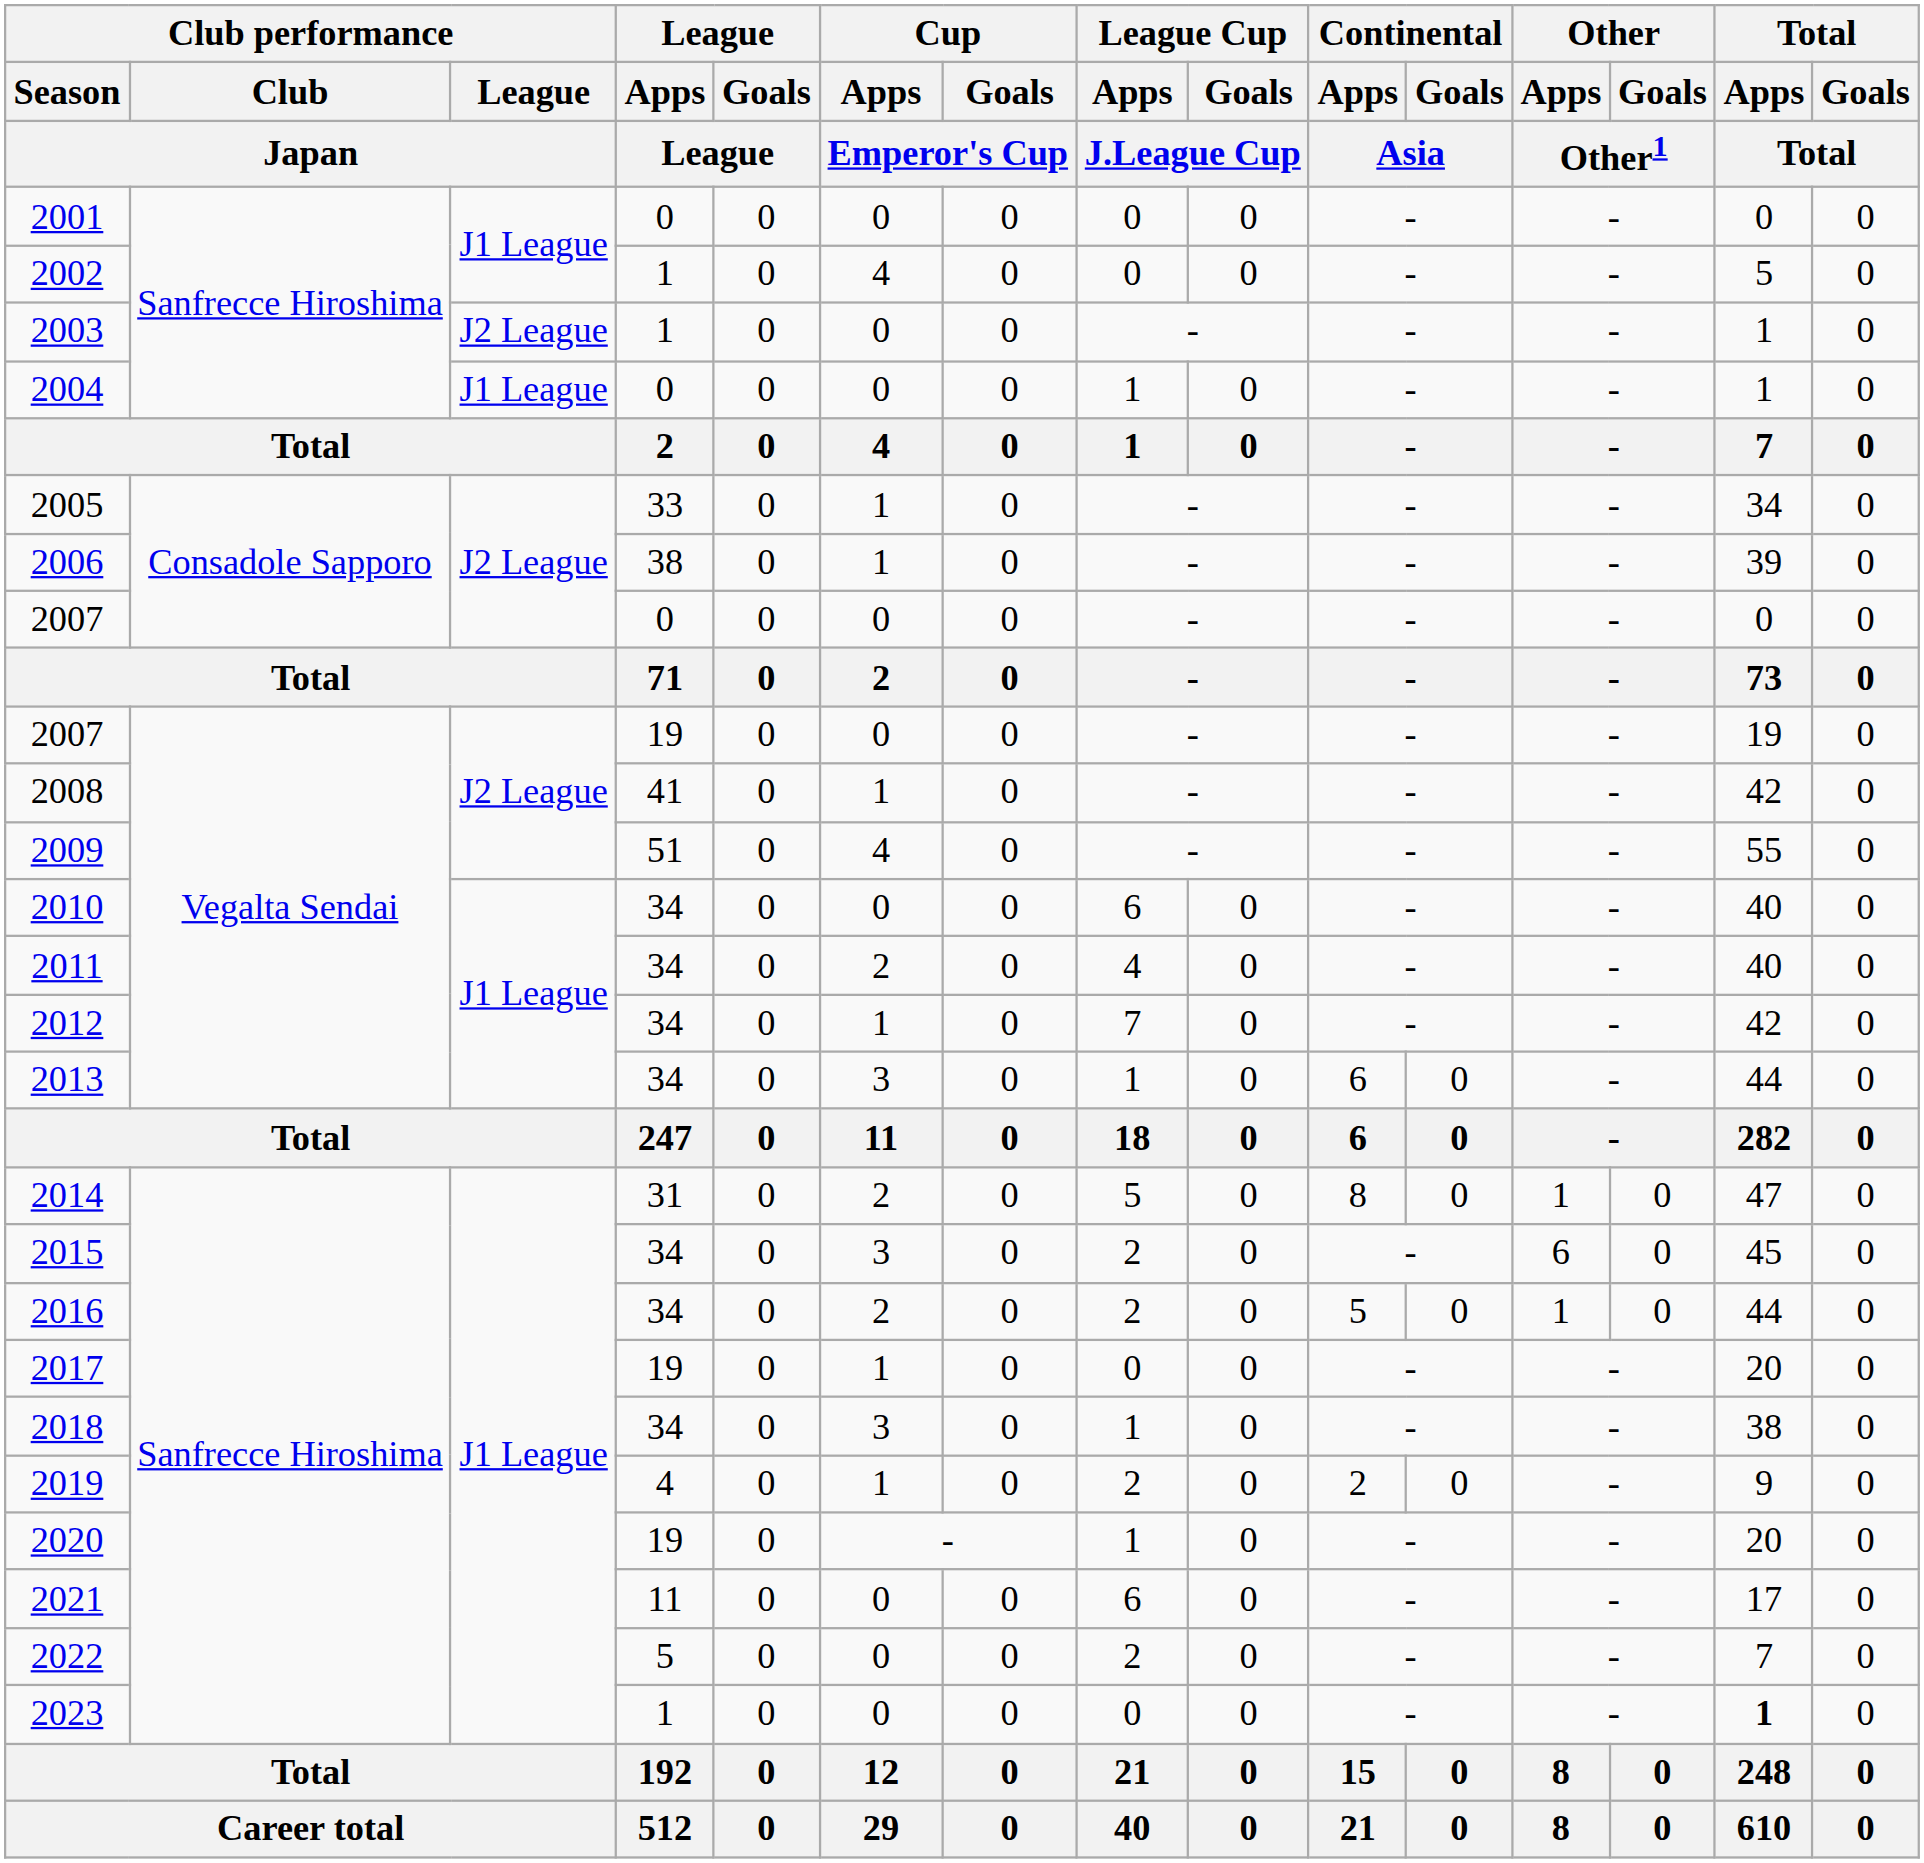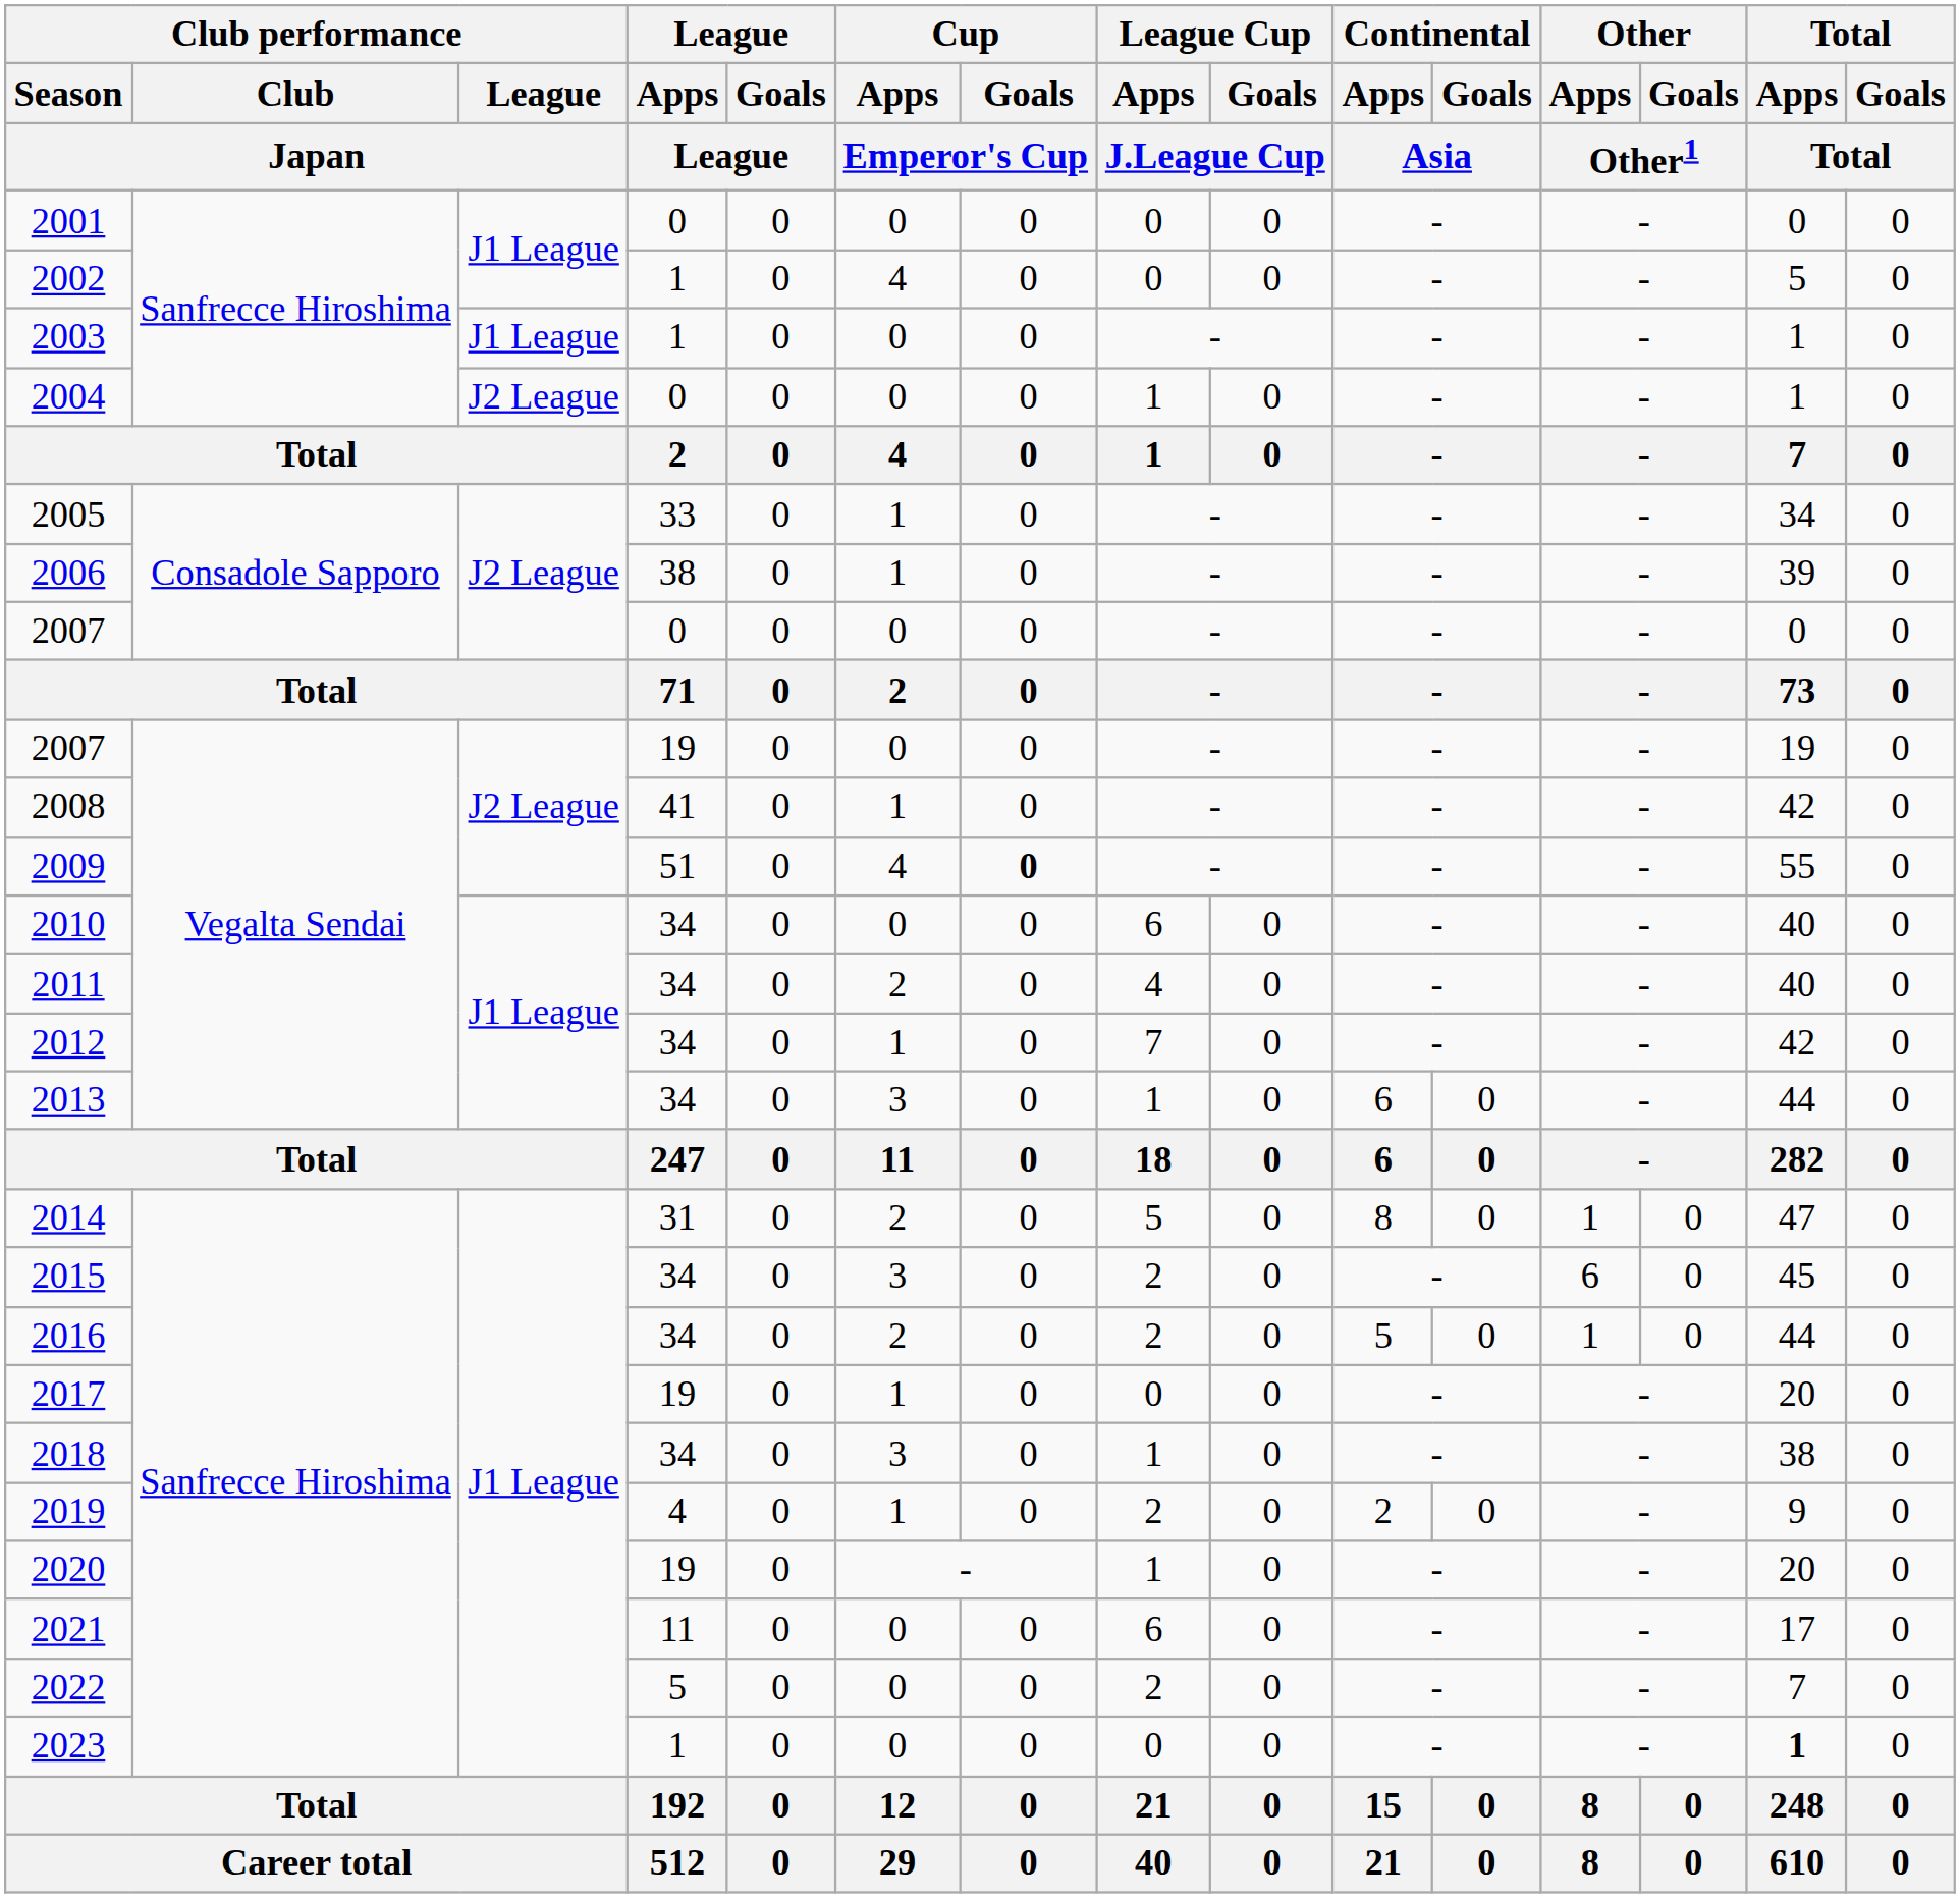 <table class="wikitable" style="text-align:center">
 <tr>
 <th colspan=3>Club performance</th>
 <th colspan=2>League</th>
 <th colspan=2>Cup</th>
 <th colspan=2>League Cup</th>
 <th colspan=2>Continental</th>
 <th colspan=2>Other</th>
 <th colspan=2>Total</th>
 </tr>
 <tr>
 <th>Season</th>
 <th>Club</th>
 <th>League</th>
 <th>Apps</th>
 <th>Goals</th>
 <th>Apps</th>
 <th>Goals</th>
 <th>Apps</th>
 <th>Goals</th>
 <th>Apps</th>
 <th>Goals</th>
 <th>Apps</th>
 <th>Goals</th>
 <th>Apps</th>
 <th>Goals</th>
 </tr>
 <tr>
 <th colspan=3>Japan</th>
 <th colspan=2>League</th>
 <th colspan=2><a href='#'>Emperor's Cup</a></th>
 <th colspan=2><a href='#'>J.League Cup</a></th>
 <th colspan=2><a href='#'>Asia</a></th>
 <th colspan=2>Other<sup><a href='#'>1</a></sup></th>
 <th colspan=2>Total</th>
 </tr>
 <tr>
 <td><a href='#'>2001</a></td>
 <td rowspan="4"><a href='#'>Sanfrecce Hiroshima</a></td>
 <td rowspan="2"><a href='#'>J1 League</a></td>
 <td>0</td>
 <td>0</td>
 <td>0</td>
 <td>0</td>
 <td>0</td>
 <td>0</td>
 <td colspan="2">-</td>
 <td colspan="2">-</td>
 <td>0</td>
 <td>0</td>
 </tr>
 <tr>
 <td><a href='#'>2002</a></td>
 <td>1</td>
 <td>0</td>
 <td>4</td>
 <td>0</td>
 <td>0</td>
 <td>0</td>
 <td colspan="2">-</td>
 <td colspan="2">-</td>
 <td>5</td>
 <td>0</td>
 </tr>
 <tr>
 <td><a href='#'>2003</a></td>
-<td><a href='#'>J2 League</a></td>
+<td><a href='#'>J1 League</a></td>
 <td>1</td>
 <td>0</td>
 <td>0</td>
 <td>0</td>
 <td colspan="2">-</td>
 <td colspan="2">-</td>
 <td colspan="2">-</td>
 <td>1</td>
 <td>0</td>
 </tr>
 <tr>
 <td><a href='#'>2004</a></td>
-<td><a href='#'>J1 League</a></td>
+<td><a href='#'>J2 League</a></td>
 <td>0</td>
 <td>0</td>
 <td>0</td>
 <td>0</td>
 <td>1</td>
 <td>0</td>
 <td colspan="2">-</td>
 <td colspan="2">-</td>
 <td>1</td>
 <td>0</td>
 </tr>
 <tr>
 <th colspan="3">Total</th>
 <th>2</th>
 <th>0</th>
 <th>4</th>
 <th>0</th>
 <th>1</th>
 <th>0</th>
 <th colspan="2">-</th>
 <th colspan="2">-</th>
 <th>7</th>
 <th>0</th>
 </tr>
 <tr>
 <td>2005</td>
 <td rowspan="3"><a href='#'>Consadole Sapporo</a></td>
 <td rowspan="3"><a href='#'>J2 League</a></td>
 <td>33</td>
 <td>0</td>
 <td>1</td>
 <td>0</td>
 <td colspan="2">-</td>
 <td colspan="2">-</td>
 <td colspan="2">-</td>
 <td>34</td>
 <td>0</td>
 </tr>
 <tr>
 <td><a href='#'>2006</a></td>
 <td>38</td>
 <td>0</td>
 <td>1</td>
 <td>0</td>
 <td colspan="2">-</td>
 <td colspan="2">-</td>
 <td colspan="2">-</td>
 <td>39</td>
 <td>0</td>
 </tr>
 <tr>
 <td>2007</td>
 <td>0</td>
 <td>0</td>
 <td>0</td>
 <td>0</td>
 <td colspan="2">-</td>
 <td colspan="2">-</td>
 <td colspan="2">-</td>
 <td>0</td>
 <td>0</td>
 </tr>
 <tr>
 <th colspan="3">Total</th>
 <th>71</th>
 <th>0</th>
 <th>2</th>
 <th>0</th>
 <th colspan="2">-</th>
 <th colspan="2">-</th>
 <th colspan="2">-</th>
 <th>73</th>
 <th>0</th>
 </tr>
 <tr>
 <td>2007</td>
 <td rowspan="7"><a href='#'>Vegalta Sendai</a></td>
 <td rowspan="3"><a href='#'>J2 League</a></td>
 <td>19</td>
 <td>0</td>
 <td>0</td>
 <td>0</td>
 <td colspan="2">-</td>
 <td colspan="2">-</td>
 <td colspan="2">-</td>
 <td>19</td>
 <td>0</td>
 </tr>
 <tr>
 <td>2008</td>
 <td>41</td>
 <td>0</td>
 <td>1</td>
 <td>0</td>
 <td colspan="2">-</td>
 <td colspan="2">-</td>
 <td colspan="2">-</td>
 <td>42</td>
 <td>0</td>
 </tr>
 <tr>
 <td><a href='#'>2009</a></td>
 <td>51</td>
 <td>0</td>
 <td>4</td>
-<td>0</td>
+<td><strong>0</strong></td>
 <td colspan="2">-</td>
 <td colspan="2">-</td>
 <td colspan="2">-</td>
 <td>55</td>
 <td>0</td>
 </tr>
 <tr>
 <td><a href='#'>2010</a></td>
 <td rowspan="4"><a href='#'>J1 League</a></td>
 <td>34</td>
 <td>0</td>
 <td>0</td>
 <td>0</td>
 <td>6</td>
 <td>0</td>
 <td colspan="2">-</td>
 <td colspan="2">-</td>
 <td>40</td>
 <td>0</td>
 </tr>
 <tr>
 <td><a href='#'>2011</a></td>
 <td>34</td>
 <td>0</td>
 <td>2</td>
 <td>0</td>
 <td>4</td>
 <td>0</td>
 <td colspan="2">-</td>
 <td colspan="2">-</td>
 <td>40</td>
 <td>0</td>
 </tr>
 <tr>
 <td><a href='#'>2012</a></td>
 <td>34</td>
 <td>0</td>
 <td>1</td>
 <td>0</td>
 <td>7</td>
 <td>0</td>
 <td colspan="2">-</td>
 <td colspan="2">-</td>
 <td>42</td>
 <td>0</td>
 </tr>
 <tr>
 <td><a href='#'>2013</a></td>
 <td>34</td>
 <td>0</td>
 <td>3</td>
 <td>0</td>
 <td>1</td>
 <td>0</td>
 <td>6</td>
 <td>0</td>
 <td colspan="2">-</td>
 <td>44</td>
 <td>0</td>
 </tr>
 <tr>
 <th colspan="3">Total</th>
 <th>247</th>
 <th>0</th>
 <th>11</th>
 <th>0</th>
 <th>18</th>
 <th>0</th>
 <th>6</th>
 <th>0</th>
 <th colspan="2">-</th>
 <th>282</th>
 <th>0</th>
 </tr>
 <tr>
 <td><a href='#'>2014</a></td>
 <td rowspan="10"><a href='#'>Sanfrecce Hiroshima</a></td>
 <td rowspan="10"><a href='#'>J1 League</a></td>
 <td>31</td>
 <td>0</td>
 <td>2</td>
 <td>0</td>
 <td>5</td>
 <td>0</td>
 <td>8</td>
 <td>0</td>
 <td>1</td>
 <td>0</td>
 <td>47</td>
 <td>0</td>
 </tr>
 <tr>
 <td><a href='#'>2015</a></td>
 <td>34</td>
 <td>0</td>
 <td>3</td>
 <td>0</td>
 <td>2</td>
 <td>0</td>
 <td colspan="2">-</td>
 <td>6</td>
 <td>0</td>
 <td>45</td>
 <td>0</td>
 </tr>
 <tr>
 <td><a href='#'>2016</a></td>
 <td>34</td>
 <td>0</td>
 <td>2</td>
 <td>0</td>
 <td>2</td>
 <td>0</td>
 <td>5</td>
 <td>0</td>
 <td>1</td>
 <td>0</td>
 <td>44</td>
 <td>0</td>
 </tr>
 <tr>
 <td><a href='#'>2017</a></td>
 <td>19</td>
 <td>0</td>
 <td>1</td>
 <td>0</td>
 <td>0</td>
 <td>0</td>
 <td colspan="2">-</td>
 <td colspan="2">-</td>
 <td>20</td>
 <td>0</td>
 </tr>
 <tr>
 <td><a href='#'>2018</a></td>
 <td>34</td>
 <td>0</td>
 <td>3</td>
 <td>0</td>
 <td>1</td>
 <td>0</td>
 <td colspan="2">-</td>
 <td colspan="2">-</td>
 <td>38</td>
 <td>0</td>
 </tr>
 <tr>
 <td><a href='#'>2019</a></td>
 <td>4</td>
 <td>0</td>
 <td>1</td>
 <td>0</td>
 <td>2</td>
 <td>0</td>
 <td>2</td>
 <td>0</td>
 <td colspan="2">-</td>
 <td>9</td>
 <td>0</td>
 </tr>
 <tr>
 <td><a href='#'>2020</a></td>
 <td>19</td>
 <td>0</td>
 <td colspan="2">-</td>
 <td>1</td>
 <td>0</td>
 <td colspan="2">-</td>
 <td colspan="2">-</td>
 <td>20</td>
 <td>0</td>
 </tr>
 <tr>
 <td><a href='#'>2021</a></td>
 <td>11</td>
 <td>0</td>
 <td>0</td>
 <td>0</td>
 <td>6</td>
 <td>0</td>
 <td colspan="2">-</td>
 <td colspan="2">-</td>
 <td>17</td>
 <td>0</td>
 </tr>
 <tr>
 <td><a href='#'>2022</a></td>
 <td>5</td>
 <td>0</td>
 <td>0</td>
 <td>0</td>
 <td>2</td>
 <td>0</td>
 <td colspan="2">-</td>
 <td colspan="2">-</td>
 <td>7</td>
 <td>0</td>
 </tr>
 <tr>
 <td><a href='#'>2023</a></td>
 <td>1</td>
 <td>0</td>
 <td>0</td>
 <td>0</td>
 <td>0</td>
 <td>0</td>
 <td colspan="2">-</td>
 <td colspan="2">-</td>
 <td><strong>1</strong></td>
 <td>0</td>
 </tr>
 <tr>
 <th colspan="3">Total</th>
 <th>192</th>
 <th>0</th>
 <th>12</th>
 <th>0</th>
 <th>21</th>
 <th>0</th>
 <th>15</th>
 <th>0</th>
 <th>8</th>
 <th>0</th>
 <th>248</th>
 <th>0</th>
 </tr>
 <tr>
 <th colspan=3>Career total</th>
 <th>512</th>
 <th>0</th>
 <th>29</th>
 <th>0</th>
 <th>40</th>
 <th>0</th>
 <th>21</th>
 <th>0</th>
 <th>8</th>
 <th>0</th>
 <th>610</th>
 <th>0</th>
 </tr>
 </table>
